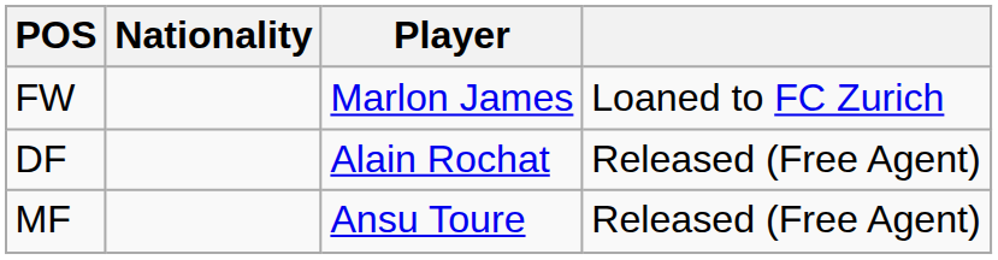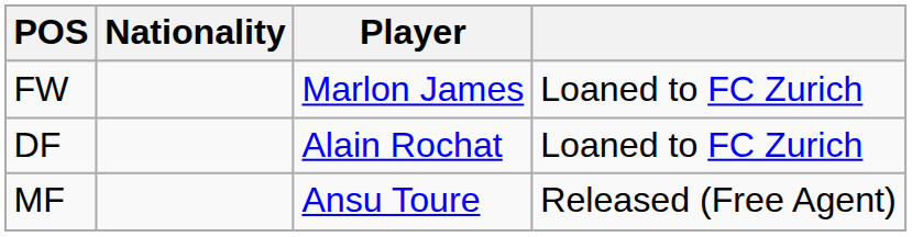 <table class="wikitable">
 <tr>
 <th>POS</th>
 <th>Nationality</th>
 <th>Player</th>
 <th></th>
 </tr>
 <tr>
 <td>FW</td>
 <td></td>
 <td><a href='#'>Marlon James</a></td>
 <td>Loaned to <a href='#'>FC Zurich</a></td>
 </tr>
 <tr>
 <td>DF</td>
 <td></td>
 <td><a href='#'>Alain Rochat</a></td>
-<td>Released (Free Agent)</td>
+<td>Loaned to <a href='#'>FC Zurich</a></td>
 </tr>
 <tr>
 <td>MF</td>
 <td></td>
 <td><a href='#'>Ansu Toure</a></td>
 <td>Released (Free Agent)</td>
 </tr>
 </table>
